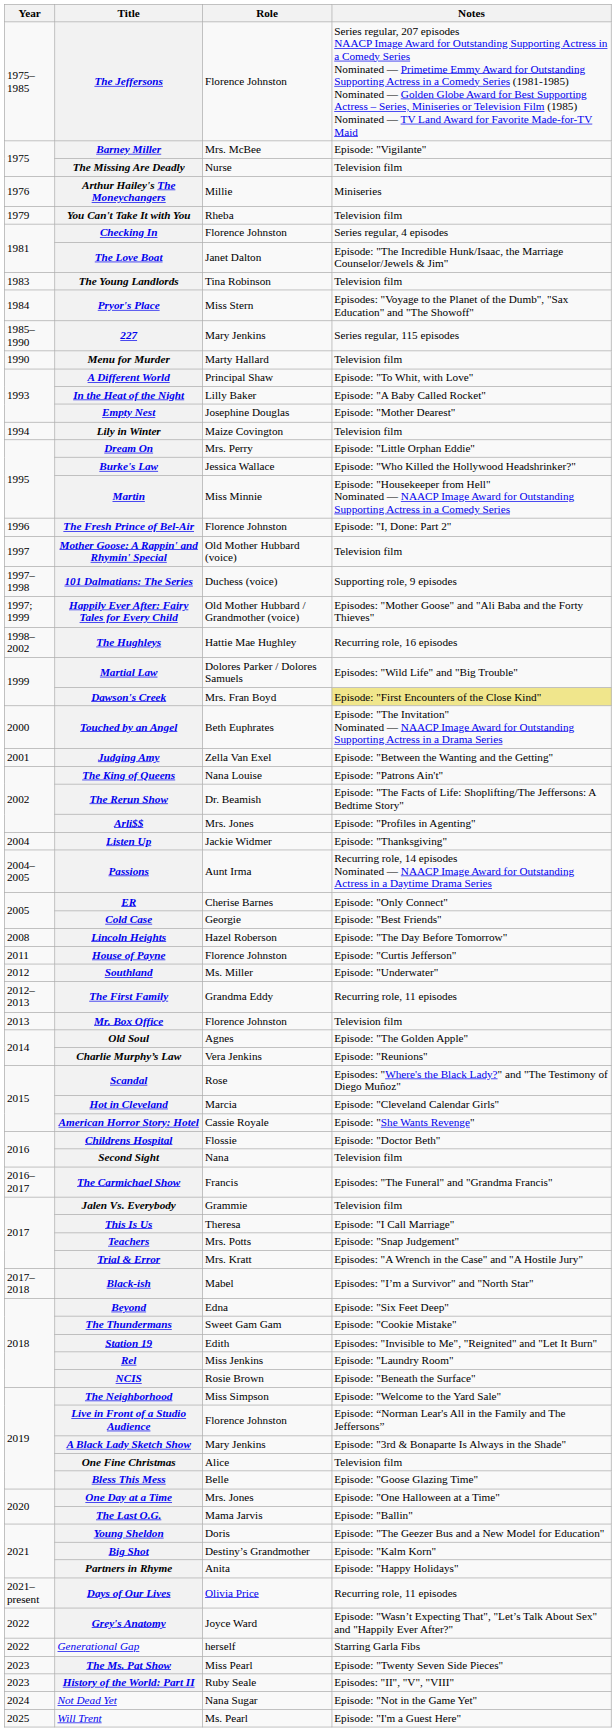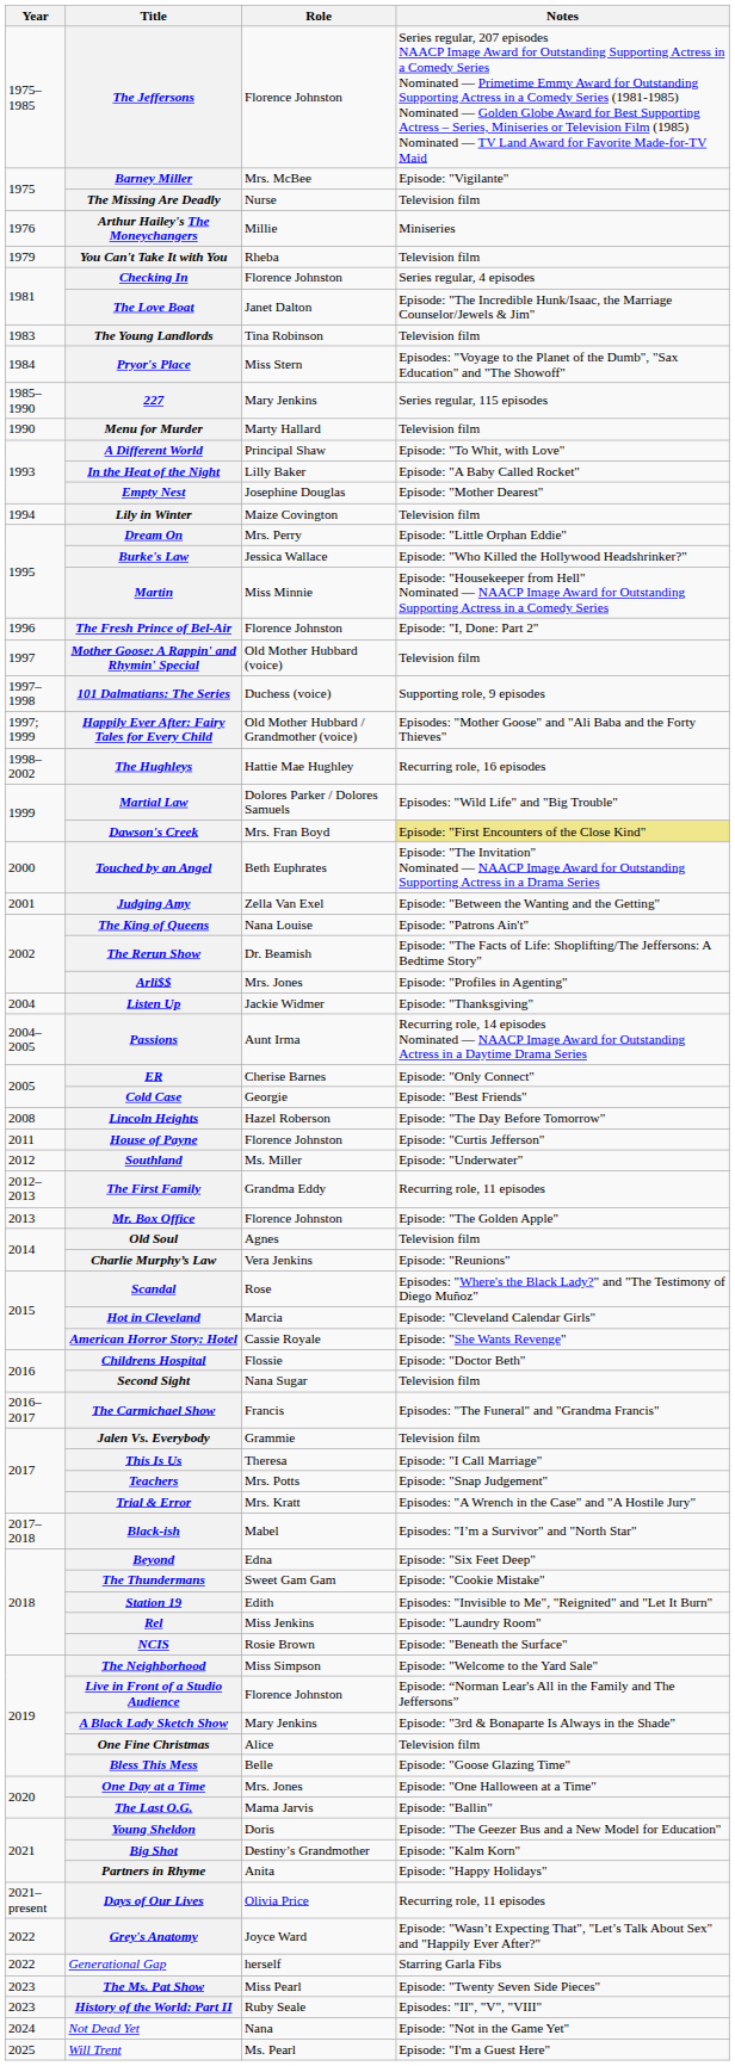 <table class="wikitable plainrowheaders sortable">
 <tr>
 <th scope="col">Year</th>
 <th scope="col">Title</th>
 <th scope="col" class="unsortable">Role</th>
 <th scope="col" class="unsortable">Notes</th>
 </tr>
 <tr>
 <td>1975–1985</td>
 <th scope="row"><em><a href='#'>The Jeffersons</a></em></th>
 <td>Florence Johnston</td>
 <td>Series regular, 207 episodes<br><a href='#'>NAACP Image Award for Outstanding Supporting Actress in a Comedy Series</a><br>Nominated — <a href='#'>Primetime Emmy Award for Outstanding Supporting Actress in a Comedy Series</a> (1981-1985)<br>Nominated — <a href='#'>Golden Globe Award for Best Supporting Actress – Series, Miniseries or Television Film</a> (1985)<br>Nominated — <a href='#'>TV Land Award for Favorite Made-for-TV Maid</a></td>
 </tr>
 <tr>
 <td rowspan=2>1975</td>
 <th scope="row"><em><a href='#'>Barney Miller</a></em></th>
 <td>Mrs. McBee</td>
 <td>Episode: "Vigilante"</td>
 </tr>
 <tr>
 <th scope="row"><em>The Missing Are Deadly</em></th>
 <td>Nurse</td>
 <td>Television film</td>
 </tr>
 <tr>
 <td>1976</td>
 <th scope="row"><em>Arthur Hailey's <a href='#'>The Moneychangers</a></em></th>
 <td>Millie</td>
 <td>Miniseries</td>
 </tr>
 <tr>
 <td>1979</td>
 <th scope="row"><em>You Can't Take It with You</em></th>
 <td>Rheba</td>
 <td>Television film</td>
 </tr>
 <tr>
 <td rowspan=2>1981</td>
 <th scope="row"><em><a href='#'>Checking In</a></em></th>
 <td>Florence Johnston</td>
 <td>Series regular, 4 episodes</td>
 </tr>
 <tr>
 <th scope="row"><em><a href='#'>The Love Boat</a></em></th>
 <td>Janet Dalton</td>
 <td>Episode: "The Incredible Hunk/Isaac, the Marriage Counselor/Jewels & Jim"</td>
 </tr>
 <tr>
 <td>1983</td>
 <th scope="row"><em>The Young Landlords</em></th>
 <td>Tina Robinson</td>
 <td>Television film</td>
 </tr>
 <tr>
 <td>1984</td>
 <th scope="row"><em><a href='#'>Pryor's Place</a></em></th>
 <td>Miss Stern</td>
 <td>Episodes: "Voyage to the Planet of the Dumb", "Sax Education" and "The Showoff"</td>
 </tr>
 <tr>
 <td>1985–1990</td>
 <th scope="row"><em><a href='#'>227</a></em></th>
 <td>Mary Jenkins</td>
 <td>Series regular, 115 episodes</td>
 </tr>
 <tr>
 <td>1990</td>
 <th scope="row"><em>Menu for Murder</em></th>
 <td>Marty Hallard</td>
 <td>Television film</td>
 </tr>
 <tr>
 <td rowspan=3>1993</td>
 <th scope="row"><em><a href='#'>A Different World</a></em></th>
 <td>Principal Shaw</td>
 <td>Episode: "To Whit, with Love"</td>
 </tr>
 <tr>
 <th scope="row"><em><a href='#'>In the Heat of the Night</a></em></th>
 <td>Lilly Baker</td>
 <td>Episode: "A Baby Called Rocket"</td>
 </tr>
 <tr>
 <th scope="row"><em><a href='#'>Empty Nest</a></em></th>
 <td>Josephine Douglas</td>
 <td>Episode: "Mother Dearest"</td>
 </tr>
 <tr>
 <td>1994</td>
 <th scope="row"><em>Lily in Winter</em></th>
 <td>Maize Covington</td>
 <td>Television film</td>
 </tr>
 <tr>
 <td rowspan=3>1995</td>
 <th scope="row"><em><a href='#'>Dream On</a></em></th>
 <td>Mrs. Perry</td>
 <td>Episode: "Little Orphan Eddie"</td>
 </tr>
 <tr>
 <th scope="row"><em><a href='#'>Burke's Law</a></em></th>
 <td>Jessica Wallace</td>
 <td>Episode: "Who Killed the Hollywood Headshrinker?"</td>
 </tr>
 <tr>
 <th scope="row"><em><a href='#'>Martin</a></em></th>
 <td>Miss Minnie</td>
 <td>Episode: "Housekeeper from Hell"<br>Nominated — <a href='#'>NAACP Image Award for Outstanding Supporting Actress in a Comedy Series</a></td>
 </tr>
 <tr>
 <td>1996</td>
 <th scope="row"><em><a href='#'>The Fresh Prince of Bel-Air</a></em></th>
 <td>Florence Johnston</td>
 <td>Episode: "I, Done: Part 2"</td>
 </tr>
 <tr>
 <td>1997</td>
 <th scope="row"><em><a href='#'>Mother Goose: A Rappin' and Rhymin' Special</a></em></th>
 <td>Old Mother Hubbard (voice)</td>
 <td>Television film</td>
 </tr>
 <tr>
 <td>1997–1998</td>
 <th scope="row"><em><a href='#'>101 Dalmatians: The Series</a></em></th>
 <td>Duchess (voice)</td>
 <td>Supporting role, 9 episodes</td>
 </tr>
 <tr>
 <td>1997; 1999</td>
 <th scope="row"><em><a href='#'>Happily Ever After: Fairy Tales for Every Child</a></em></th>
 <td>Old Mother Hubbard / Grandmother (voice)</td>
 <td>Episodes: "Mother Goose" and "Ali Baba and the Forty Thieves"</td>
 </tr>
 <tr>
 <td>1998–2002</td>
 <th scope="row"><em><a href='#'>The Hughleys</a></em></th>
 <td>Hattie Mae Hughley</td>
 <td>Recurring role, 16 episodes</td>
 </tr>
 <tr>
 <td rowspan=2>1999</td>
 <th scope="row"><em><a href='#'>Martial Law</a></em></th>
 <td>Dolores Parker / Dolores Samuels</td>
 <td>Episodes: "Wild Life" and "Big Trouble"</td>
 </tr>
 <tr>
 <th scope="row"><em><a href='#'>Dawson's Creek</a></em></th>
 <td>Mrs. Fran Boyd</td>
 <td style="background: khaki;">Episode: "First Encounters of the Close Kind"</td>
 </tr>
 <tr>
 <td>2000</td>
 <th scope="row"><em><a href='#'>Touched by an Angel</a></em></th>
 <td>Beth Euphrates</td>
 <td>Episode: "The Invitation"<br>Nominated — <a href='#'>NAACP Image Award for Outstanding Supporting Actress in a Drama Series</a></td>
 </tr>
 <tr>
 <td>2001</td>
 <th scope="row"><em><a href='#'>Judging Amy</a></em></th>
 <td>Zella Van Exel</td>
 <td>Episode: "Between the Wanting and the Getting"</td>
 </tr>
 <tr>
 <td rowspan=3>2002</td>
 <th scope="row"><em><a href='#'>The King of Queens</a></em></th>
 <td>Nana Louise</td>
 <td>Episode: "Patrons Ain't"</td>
 </tr>
 <tr>
 <th scope="row"><em><a href='#'>The Rerun Show</a></em></th>
 <td>Dr. Beamish</td>
 <td>Episode: "The Facts of Life: Shoplifting/The Jeffersons: A Bedtime Story"</td>
 </tr>
 <tr>
 <th scope="row"><em><a href='#'>Arli$$</a></em></th>
 <td>Mrs. Jones</td>
 <td>Episode: "Profiles in Agenting"</td>
 </tr>
 <tr>
 <td>2004</td>
 <th scope="row"><em><a href='#'>Listen Up</a></em></th>
 <td>Jackie Widmer</td>
 <td>Episode: "Thanksgiving"</td>
 </tr>
 <tr>
 <td>2004–2005</td>
 <th scope="row"><em><a href='#'>Passions</a></em></th>
 <td>Aunt Irma</td>
 <td>Recurring role, 14 episodes<br>Nominated — <a href='#'>NAACP Image Award for Outstanding Actress in a Daytime Drama Series</a></td>
 </tr>
 <tr>
 <td rowspan=2>2005</td>
 <th scope="row"><em><a href='#'>ER</a></em></th>
 <td>Cherise Barnes</td>
 <td>Episode: "Only Connect"</td>
 </tr>
 <tr>
 <th scope="row"><em><a href='#'>Cold Case</a></em></th>
 <td>Georgie</td>
 <td>Episode: "Best Friends"</td>
 </tr>
 <tr>
 <td>2008</td>
 <th scope="row"><em><a href='#'>Lincoln Heights</a></em></th>
 <td>Hazel Roberson</td>
 <td>Episode: "The Day Before Tomorrow"</td>
 </tr>
 <tr>
 <td>2011</td>
 <th scope="row"><em><a href='#'>House of Payne</a></em></th>
 <td>Florence Johnston</td>
 <td>Episode: "Curtis Jefferson"</td>
 </tr>
 <tr>
 <td>2012</td>
 <th scope="row"><em><a href='#'>Southland</a></em></th>
 <td>Ms. Miller</td>
 <td>Episode: "Underwater"</td>
 </tr>
 <tr>
 <td>2012–2013</td>
 <th scope="row"><em><a href='#'>The First Family</a></em></th>
 <td>Grandma Eddy</td>
 <td>Recurring role, 11 episodes</td>
 </tr>
 <tr>
 <td>2013</td>
 <th scope="row"><em><a href='#'>Mr. Box Office</a></em></th>
 <td>Florence Johnston</td>
-<td>Television film</td>
+<td>Episode: "The Golden Apple"</td>
 </tr>
 <tr>
 <td rowspan=2>2014</td>
 <th scope="row"><em>Old Soul</em></th>
 <td>Agnes</td>
-<td>Episode: "The Golden Apple"</td>
+<td>Television film</td>
 </tr>
 <tr>
 <th scope="row"><em>Charlie Murphy’s Law</em></th>
 <td>Vera Jenkins</td>
 <td>Episode: "Reunions"</td>
 </tr>
 <tr>
 <td rowspan=3>2015</td>
 <th scope="row"><em><a href='#'>Scandal</a></em></th>
 <td>Rose</td>
 <td>Episodes: "<a href='#'>Where's the Black Lady?</a>" and "The Testimony of Diego Muñoz"</td>
 </tr>
 <tr>
 <th scope="row"><em><a href='#'>Hot in Cleveland</a></em></th>
 <td>Marcia</td>
 <td>Episode: "Cleveland Calendar Girls"</td>
 </tr>
 <tr>
 <th scope="row"><em><a href='#'>American Horror Story: Hotel</a></em></th>
 <td>Cassie Royale</td>
 <td>Episode: "<a href='#'>She Wants Revenge</a>"</td>
 </tr>
 <tr>
 <td rowspan=2>2016</td>
 <th scope="row"><em><a href='#'>Childrens Hospital</a></em></th>
 <td>Flossie</td>
 <td>Episode: "Doctor Beth"</td>
 </tr>
 <tr>
 <th scope="row"><em>Second Sight</em></th>
-<td>Nana</td>
+<td>Nana Sugar</td>
 <td>Television film</td>
 </tr>
 <tr>
 <td>2016–2017</td>
 <th scope="row"><em><a href='#'>The Carmichael Show</a></em></th>
 <td>Francis</td>
 <td>Episodes: "The Funeral" and "Grandma Francis"</td>
 </tr>
 <tr>
 <td rowspan=4>2017</td>
 <th scope="row"><em>Jalen Vs. Everybody</em></th>
 <td>Grammie</td>
 <td>Television film</td>
 </tr>
 <tr>
 <th scope="row"><em><a href='#'>This Is Us</a></em></th>
 <td>Theresa</td>
 <td>Episode: "I Call Marriage"</td>
 </tr>
 <tr>
 <th scope="row"><em><a href='#'>Teachers</a></em></th>
 <td>Mrs. Potts</td>
 <td>Episode: "Snap Judgement"</td>
 </tr>
 <tr>
 <th scope="row"><em><a href='#'>Trial & Error</a></em></th>
 <td>Mrs. Kratt</td>
 <td>Episodes: "A Wrench in the Case" and "A Hostile Jury"</td>
 </tr>
 <tr>
 <td>2017–2018</td>
 <th scope="row"><em><a href='#'>Black-ish</a></em></th>
 <td>Mabel</td>
 <td>Episodes: "I’m a Survivor" and "North Star"</td>
 </tr>
 <tr>
 <td rowspan=5>2018</td>
 <th scope="row"><em><a href='#'>Beyond</a></em></th>
 <td>Edna</td>
 <td>Episode: "Six Feet Deep"</td>
 </tr>
 <tr>
 <th scope="row"><em><a href='#'>The Thundermans</a></em></th>
 <td>Sweet Gam Gam</td>
 <td>Episode: "Cookie Mistake"</td>
 </tr>
 <tr>
 <th scope="row"><em><a href='#'>Station 19</a></em></th>
 <td>Edith</td>
 <td>Episodes: "Invisible to Me", "Reignited" and "Let It Burn"</td>
 </tr>
 <tr>
 <th scope="row"><em><a href='#'>Rel</a></em></th>
 <td>Miss Jenkins</td>
 <td>Episode: "Laundry Room"</td>
 </tr>
 <tr>
 <th scope="row"><em><a href='#'>NCIS</a></em></th>
 <td>Rosie Brown</td>
 <td>Episode: "Beneath the Surface"</td>
 </tr>
 <tr>
 <td rowspan=5>2019</td>
 <th scope="row"><em><a href='#'>The Neighborhood</a></em></th>
 <td>Miss Simpson</td>
 <td>Episode: "Welcome to the Yard Sale"</td>
 </tr>
 <tr>
 <th scope="row"><em><a href='#'>Live in Front of a Studio Audience</a></em></th>
 <td>Florence Johnston</td>
 <td>Episode: “Norman Lear's All in the Family and The Jeffersons”</td>
 </tr>
 <tr>
 <th scope="row"><em><a href='#'>A Black Lady Sketch Show</a></em></th>
 <td>Mary Jenkins</td>
 <td>Episode: "3rd & Bonaparte Is Always in the Shade"</td>
 </tr>
 <tr>
 <th scope="row"><em>One Fine Christmas</em></th>
 <td>Alice</td>
 <td>Television film</td>
 </tr>
 <tr>
 <th scope="row"><em><a href='#'>Bless This Mess</a></em></th>
 <td>Belle</td>
 <td>Episode: "Goose Glazing Time"</td>
 </tr>
 <tr>
 <td rowspan=2>2020</td>
 <th scope="row"><em><a href='#'>One Day at a Time</a></em></th>
 <td>Mrs. Jones</td>
 <td>Episode: "One Halloween at a Time"</td>
 </tr>
 <tr>
 <th scope="row"><em><a href='#'>The Last O.G.</a></em></th>
 <td>Mama Jarvis</td>
 <td>Episode: "Ballin"</td>
 </tr>
 <tr>
 <td rowspan=3>2021</td>
 <th scope="row"><em><a href='#'>Young Sheldon</a></em></th>
 <td>Doris</td>
 <td>Episode: "The Geezer Bus and a New Model for Education"</td>
 </tr>
 <tr>
 <th scope="row"><em><a href='#'>Big Shot</a></em></th>
 <td>Destiny’s Grandmother</td>
 <td>Episode: "Kalm Korn"</td>
 </tr>
 <tr>
 <th scope="row"><em>Partners in Rhyme</em></th>
 <td>Anita</td>
 <td>Episode: "Happy Holidays"</td>
 </tr>
 <tr>
 <td>2021–present</td>
 <th scope="row"><em><a href='#'>Days of Our Lives</a></em></th>
 <td><a href='#'>Olivia Price</a></td>
 <td>Recurring role, 11 episodes</td>
 </tr>
 <tr>
 <td>2022</td>
 <th scope="row"><em><a href='#'>Grey's Anatomy</a></em></th>
 <td>Joyce Ward</td>
 <td>Episode: "Wasn’t Expecting That", "Let’s Talk About Sex" and "Happily Ever After?"</td>
 </tr>
 <tr>
 <td>2022</td>
 <td scope= "row"><em><a href='#'>Generational Gap</a></em></td>
 <td>herself</td>
 <td>Starring Garla Fibs</td>
 </tr>
 <tr>
 <td>2023</td>
 <th scope="row"><em><a href='#'>The Ms. Pat Show</a></em></th>
 <td>Miss Pearl</td>
 <td>Episode: "Twenty Seven Side Pieces"</td>
 </tr>
 <tr>
 <td>2023</td>
 <th scope="row"><em><a href='#'>History of the World: Part II</a></em></th>
 <td>Ruby Seale</td>
 <td>Episodes: "II", "V", "VIII"</td>
 </tr>
 <tr>
 <td>2024</td>
 <td><em><a href='#'>Not Dead Yet</a></em></td>
-<td>Nana Sugar</td>
+<td>Nana</td>
 <td>Episode: "Not in the Game Yet"</td>
 </tr>
 <tr>
 <td>2025</td>
 <td><em><a href='#'>Will Trent</a></em></td>
 <td>Ms. Pearl</td>
 <td>Episode: "I'm a Guest Here"</td>
 </tr>
 </table>
